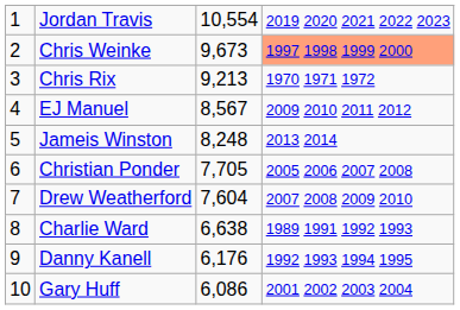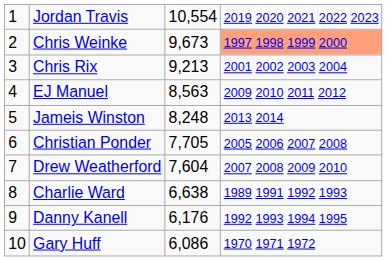 <table class="wikitable">
 <tr>
 </tr>
 <tr>
 <td>1</td>
 <td><a href='#'>Jordan Travis</a></td>
 <td><abbr>10,554</abbr></td>
 <td style="font-size:80%;"><a href='#'>2019</a> <a href='#'>2020</a> <a href='#'>2021</a> <a href='#'>2022</a> <a href='#'>2023</a></td>
 </tr>
 <tr>
 <td>2</td>
 <td><a href='#'>Chris Weinke</a></td>
 <td><abbr>9,673</abbr></td>
 <td style="background: lightsalmon; font-size:80%;"><a href='#'>1997</a> <a href='#'>1998</a> <a href='#'>1999</a> <a href='#'>2000</a></td>
 </tr>
 <tr>
 <td>3</td>
 <td><a href='#'>Chris Rix</a></td>
 <td><abbr>9,213</abbr></td>
-<td style="font-size:80%;"><a href='#'>1970</a> <a href='#'>1971</a> <a href='#'>1972</a></td>
+<td style="font-size:80%;"><a href='#'>2001</a> <a href='#'>2002</a> <a href='#'>2003</a> <a href='#'>2004</a></td>
 </tr>
 <tr>
 <td>4</td>
 <td><a href='#'>EJ Manuel</a></td>
-<td><abbr>8,567</abbr></td>
+<td><abbr>8,563</abbr></td>
 <td style="font-size:80%;"><a href='#'>2009</a> <a href='#'>2010</a> <a href='#'>2011</a> <a href='#'>2012</a></td>
 </tr>
 <tr>
 <td>5</td>
 <td><a href='#'>Jameis Winston</a></td>
 <td><abbr>8,248</abbr></td>
 <td style="font-size:80%;"><a href='#'>2013</a> <a href='#'>2014</a></td>
 </tr>
 <tr>
 <td>6</td>
 <td><a href='#'>Christian Ponder</a></td>
 <td><abbr>7,705</abbr></td>
 <td style="font-size:80%;"><a href='#'>2005</a> <a href='#'>2006</a> <a href='#'>2007</a> <a href='#'>2008</a></td>
 </tr>
 <tr>
 <td>7</td>
 <td><a href='#'>Drew Weatherford</a></td>
 <td><abbr>7,604</abbr></td>
 <td style="font-size:80%;"><a href='#'>2007</a> <a href='#'>2008</a> <a href='#'>2009</a> <a href='#'>2010</a></td>
 </tr>
 <tr>
 <td>8</td>
 <td><a href='#'>Charlie Ward</a></td>
 <td><abbr>6,638</abbr></td>
 <td style="font-size:80%;"><a href='#'>1989</a> <a href='#'>1991</a> <a href='#'>1992</a> <a href='#'>1993</a></td>
 </tr>
 <tr>
 <td>9</td>
 <td><a href='#'>Danny Kanell</a></td>
 <td><abbr>6,176</abbr></td>
 <td style="font-size:80%;"><a href='#'>1992</a> <a href='#'>1993</a> <a href='#'>1994</a> <a href='#'>1995</a></td>
 </tr>
 <tr>
 <td>10</td>
 <td><a href='#'>Gary Huff</a></td>
 <td><abbr>6,086</abbr></td>
-<td style="font-size:80%;"><a href='#'>2001</a> <a href='#'>2002</a> <a href='#'>2003</a> <a href='#'>2004</a></td>
+<td style="font-size:80%;"><a href='#'>1970</a> <a href='#'>1971</a> <a href='#'>1972</a></td>
 </tr>
 </table>
